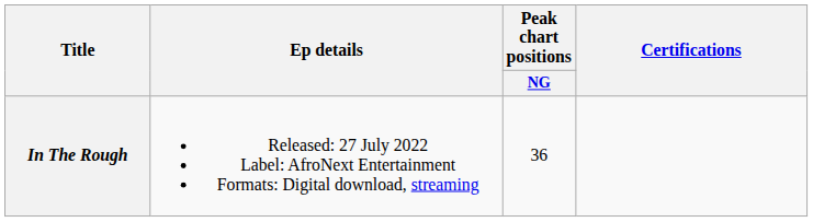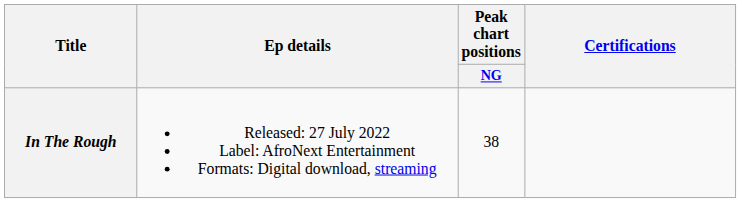 <table class="wikitable plainrowheaders" style="text-align:center;">
 <tr>
 <th scope="col" rowspan="2" style="width:8em;">Title</th>
 <th scope="col" rowspan="2" style="width:20em;">Ep details</th>
 <th scope="col" colspan="1">Peak chart positions</th>
 <th scope="col" rowspan="2" style="width:13em;"><a href='#'>Certifications</a></th>
 </tr>
 <tr>
 <th scope="col" style="width:2.8em;font-size:90%;"><a href='#'>NG</a></th>
 </tr>
 <tr>
 <th scope="row"><em>In The Rough</em></th>
 <td><br><ul><li>Released: 27 July 2022</li><li>Label: AfroNext Entertainment</li><li>Formats: Digital download, <a href='#'>streaming</a></li></ul></td>
-<td>36</td>
+<td>38</td>
 <td></td>
 </tr>
 </table>
